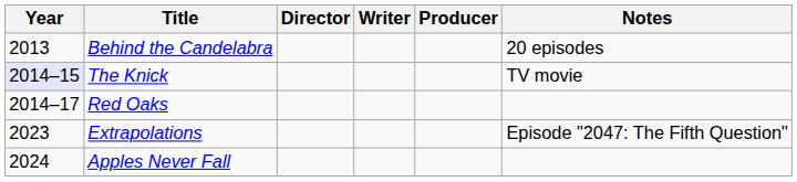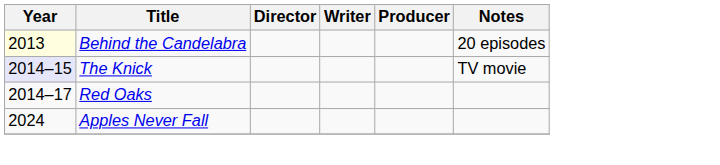 <table class="wikitable">
 <tr>
 <th>Year</th>
 <th>Title</th>
 <th>Director</th>
 <th>Writer</th>
 <th>Producer</th>
 <th>Notes</th>
 </tr>
 <tr>
-<td>2013</td>
+<td style="background: lightyellow;">2013</td>
 <td><em><a href='#'>Behind the Candelabra</a></em></td>
 <td></td>
 <td></td>
 <td></td>
 <td>20 episodes</td>
 </tr>
 <tr>
 <td style="background: lavender;">2014–15</td>
 <td><em><a href='#'>The Knick</a></em></td>
 <td></td>
 <td></td>
 <td></td>
 <td>TV movie</td>
 </tr>
 <tr>
 <td>2014–17</td>
 <td><em><a href='#'>Red Oaks</a></em></td>
 <td></td>
 <td></td>
 <td></td>
 <td></td>
 </tr>
 <tr>
-<td>2023</td>
-<td><em><a href='#'>Extrapolations</a></em></td>
-<td></td>
-<td></td>
-<td></td>
-<td>Episode "2047: The Fifth Question"</td>
-</tr>
-<tr>
 <td>2024</td>
 <td><em><a href='#'>Apples Never Fall</a></em></td>
 <td></td>
 <td></td>
 <td></td>
 <td></td>
 </tr>
 <tr>
 </tr>
 </table>
